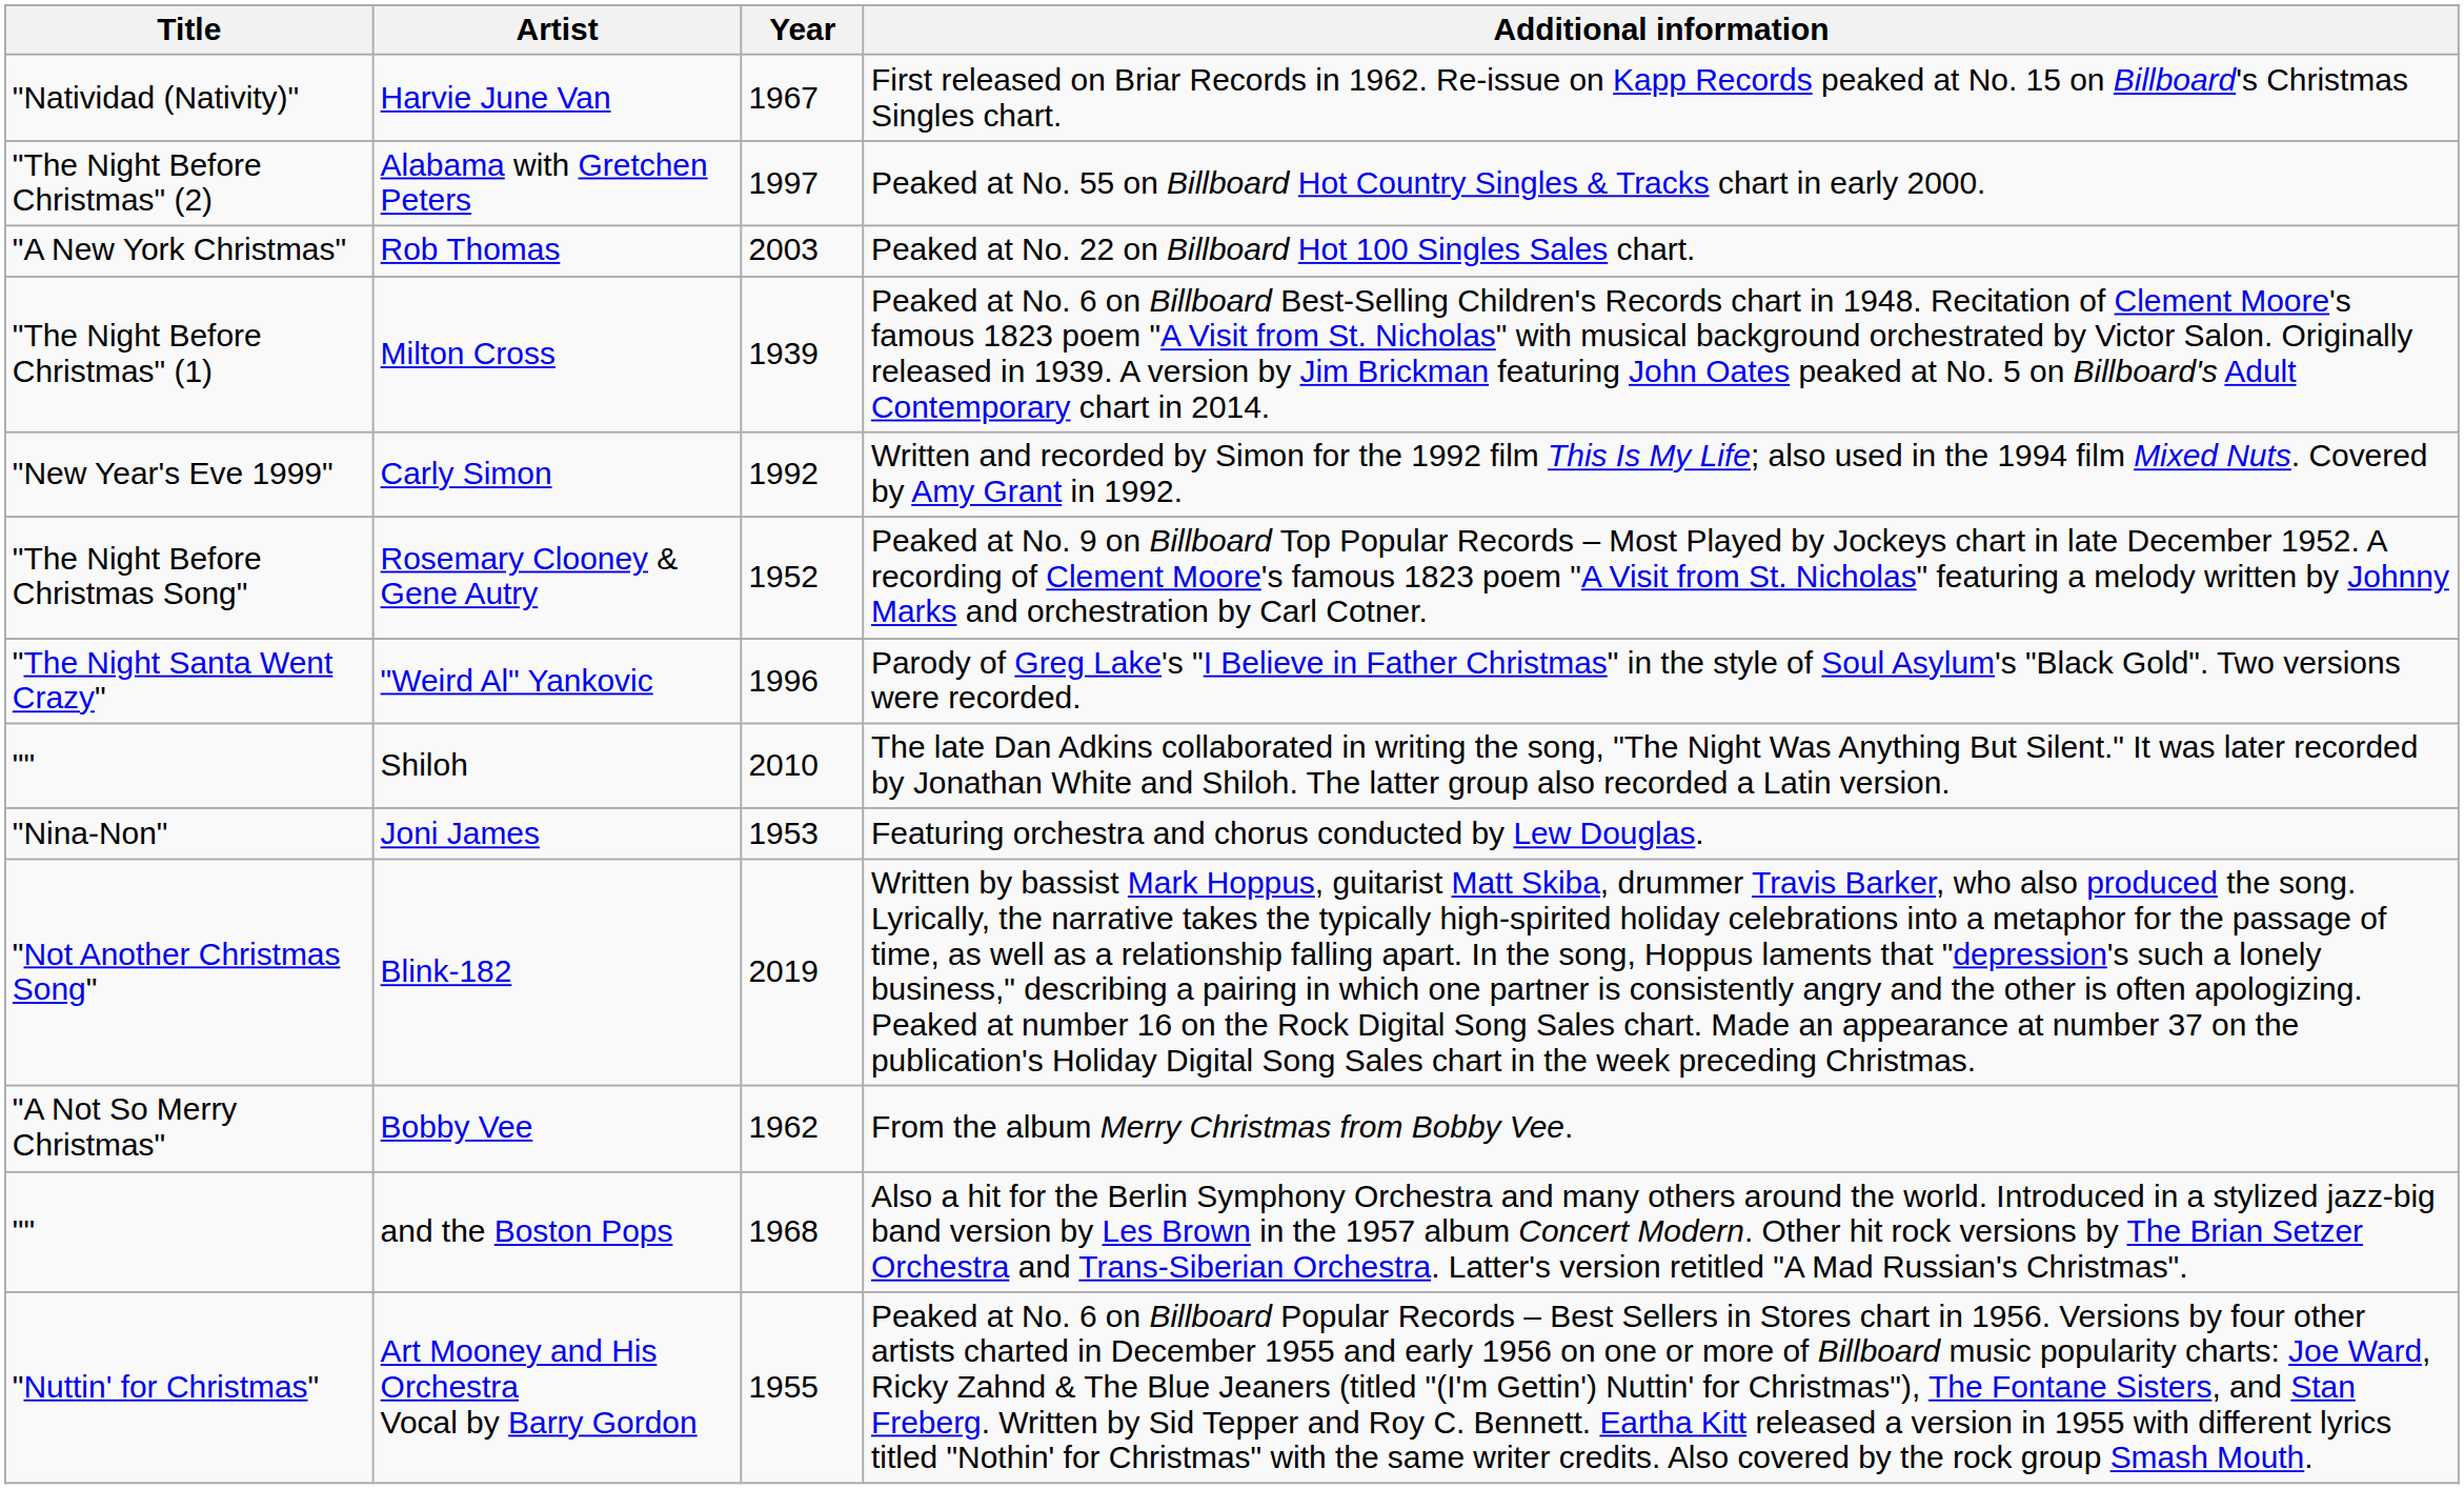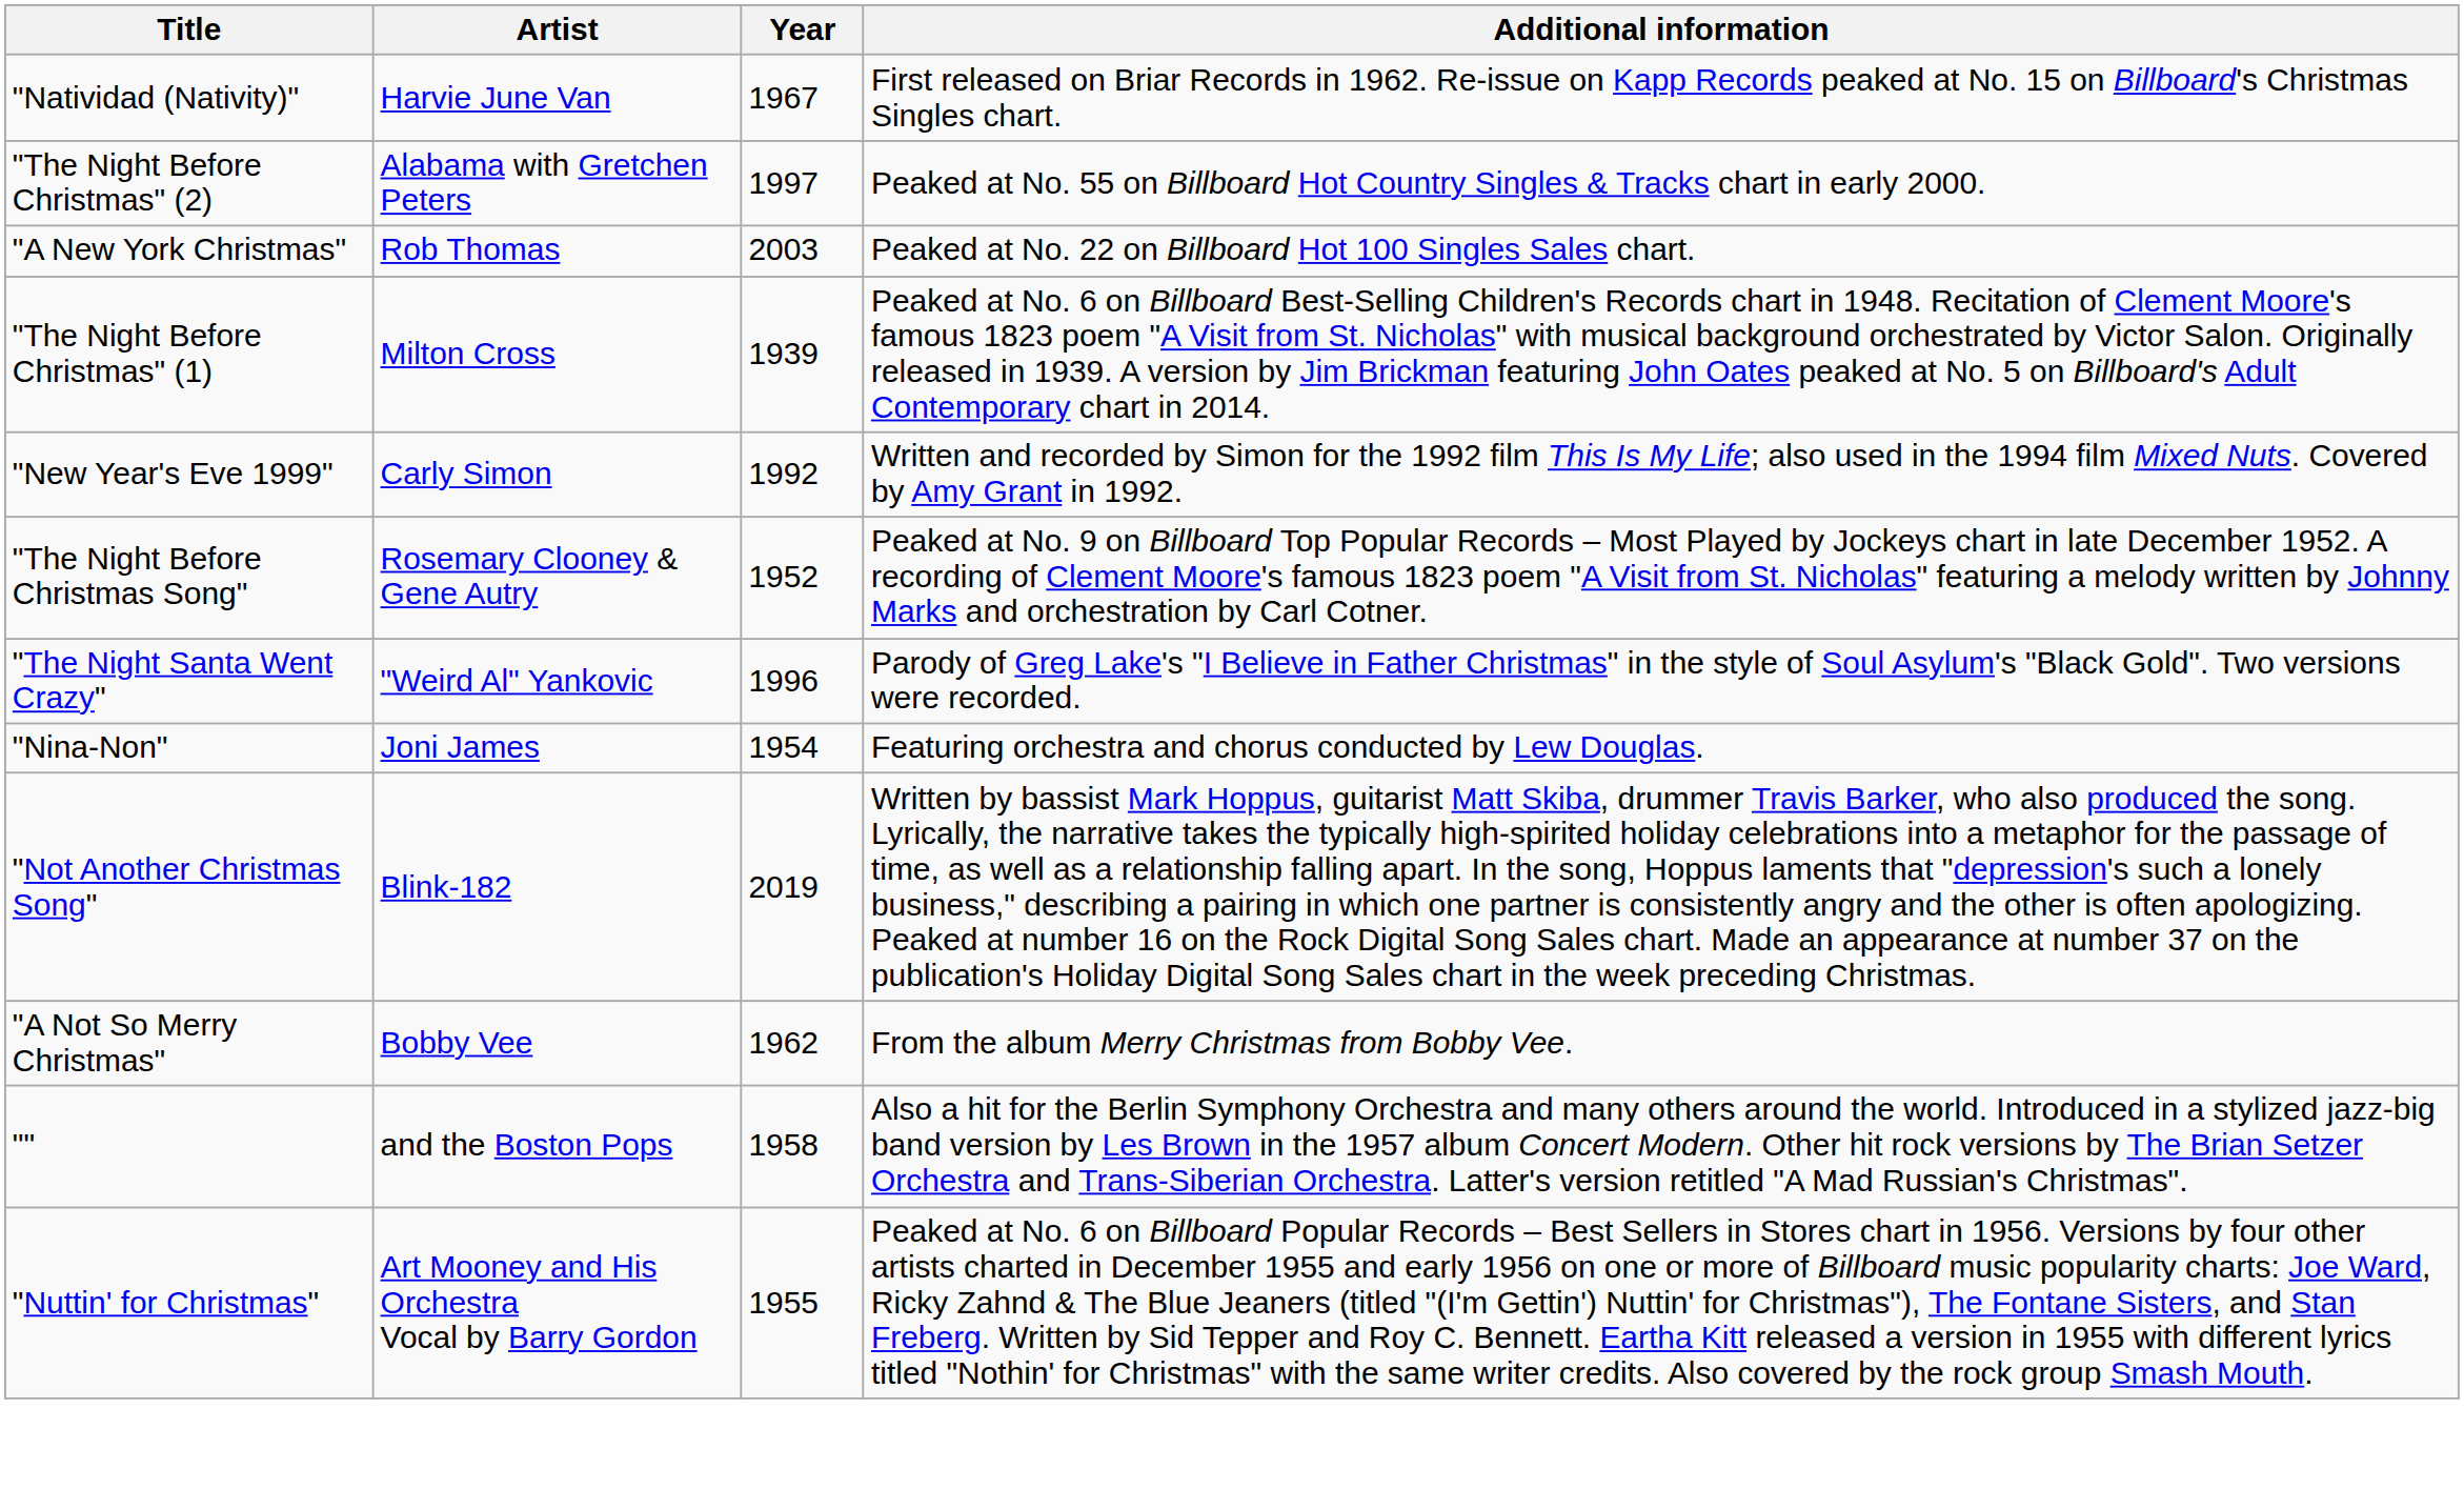 <table class="wikitable sortable" style="text-align: left;" width="auto">
 <tr>
 <th scope="col" style="width: 15%">Title</th>
 <th scope="col" style="width: 15%">Artist</th>
 <th scope="col" style="width: 5%">Year</th>
 <th class="unsortable" scope="col">Additional information</th>
 </tr>
 <tr>
 <td>"Natividad (Nativity)"</td>
 <td><a href='#'>Harvie June Van</a></td>
 <td>1967</td>
 <td>First released on Briar Records in 1962. Re-issue on <a href='#'>Kapp Records</a> peaked at No. 15 on <a href='#'><em>Billboard</em></a>'s Christmas Singles chart.</td>
 </tr>
 <tr>
 <td>"The Night Before Christmas" (2)</td>
 <td><a href='#'>Alabama</a> with <a href='#'>Gretchen Peters</a></td>
 <td>1997</td>
 <td>Peaked at No. 55 on <em>Billboard</em> <a href='#'>Hot Country Singles & Tracks</a> chart in early 2000.</td>
 </tr>
 <tr>
 <td>"A New York Christmas"</td>
 <td><a href='#'>Rob Thomas</a></td>
 <td>2003</td>
 <td>Peaked at No. 22 on <em>Billboard</em> <a href='#'>Hot 100 Singles Sales</a> chart.</td>
 </tr>
 <tr>
 <td>"The Night Before Christmas" (1)</td>
 <td><a href='#'>Milton Cross</a></td>
 <td>1939</td>
 <td>Peaked at No. 6 on <em>Billboard</em> Best-Selling Children's Records chart in 1948. Recitation of <a href='#'>Clement Moore</a>'s famous 1823 poem "<a href='#'>A Visit from St. Nicholas</a>" with musical background orchestrated by Victor Salon. Originally released in 1939. A version by <a href='#'>Jim Brickman</a> featuring <a href='#'>John Oates</a> peaked at No. 5 on <em>Billboard's</em> <a href='#'>Adult Contemporary</a> chart in 2014.</td>
 </tr>
 <tr>
 <td>"New Year's Eve 1999"</td>
 <td><a href='#'>Carly Simon</a></td>
 <td>1992</td>
 <td>Written and recorded by Simon for the 1992 film <em><a href='#'>This Is My Life</a></em>; also used in the 1994 film <em><a href='#'>Mixed Nuts</a></em>. Covered by <a href='#'>Amy Grant</a> in 1992.</td>
 </tr>
 <tr>
 <td>"The Night Before Christmas Song"</td>
 <td><a href='#'>Rosemary Clooney</a> & <a href='#'>Gene Autry</a></td>
 <td>1952</td>
 <td>Peaked at No. 9 on <em>Billboard</em> Top Popular Records – Most Played by Jockeys chart in late December 1952. A recording of <a href='#'>Clement Moore</a>'s famous 1823 poem "<a href='#'>A Visit from St. Nicholas</a>" featuring a melody written by <a href='#'>Johnny Marks</a> and orchestration by Carl Cotner.</td>
 </tr>
 <tr>
 <td>"<a href='#'>The Night Santa Went Crazy</a>"</td>
 <td><a href='#'>"Weird Al" Yankovic</a></td>
 <td>1996</td>
 <td>Parody of <a href='#'>Greg Lake</a>'s "<a href='#'>I Believe in Father Christmas</a>" in the style of <a href='#'>Soul Asylum</a>'s "Black Gold". Two versions were recorded.</td>
 </tr>
 <tr>
-<td>""</td>
-<td>Shiloh</td>
-<td>2010</td>
-<td>The late Dan Adkins collaborated in writing the song, "The Night Was Anything But Silent." It was later recorded by Jonathan White and Shiloh. The latter group also recorded a Latin version.</td>
-</tr>
-<tr>
 <td>"Nina-Non"</td>
 <td><a href='#'>Joni James</a></td>
-<td>1953</td>
+<td>1954</td>
 <td>Featuring orchestra and chorus conducted by <a href='#'>Lew Douglas</a>.</td>
 </tr>
 <tr>
 <td>"<a href='#'>Not Another Christmas Song</a>"</td>
 <td><a href='#'>Blink-182</a></td>
 <td>2019</td>
 <td>Written by bassist <a href='#'>Mark Hoppus</a>, guitarist <a href='#'>Matt Skiba</a>, drummer <a href='#'>Travis Barker</a>, who also <a href='#'>produced</a> the song. Lyrically, the narrative takes the typically high-spirited holiday celebrations into a metaphor for the passage of time, as well as a relationship falling apart. In the song, Hoppus laments that "<a href='#'>depression</a>'s such a lonely business," describing a pairing in which one partner is consistently angry and the other is often apologizing. Peaked at number 16 on the Rock Digital Song Sales chart. Made an appearance at number 37 on the publication's Holiday Digital Song Sales chart in the week preceding Christmas.</td>
 </tr>
 <tr>
 <td>"A Not So Merry Christmas"</td>
 <td><a href='#'>Bobby Vee</a></td>
 <td>1962</td>
 <td>From the album <em>Merry Christmas from Bobby Vee</em>.</td>
 </tr>
 <tr>
 <td>""</td>
 <td> and the <a href='#'>Boston Pops</a></td>
-<td>1968</td>
+<td>1958</td>
 <td>Also a hit for the Berlin Symphony Orchestra and many others around the world. Introduced in a stylized jazz-big band version by <a href='#'>Les Brown</a> in the 1957 album <em>Concert Modern</em>. Other hit rock versions by <a href='#'>The Brian Setzer Orchestra</a> and <a href='#'>Trans-Siberian Orchestra</a>. Latter's version retitled "A Mad Russian's Christmas".</td>
 </tr>
 <tr>
 <td>"<a href='#'>Nuttin' for Christmas</a>"</td>
 <td><a href='#'>Art Mooney and His Orchestra</a><br>Vocal by <a href='#'>Barry Gordon</a></td>
 <td>1955</td>
 <td>Peaked at No. 6 on <em>Billboard</em> Popular Records – Best Sellers in Stores chart in 1956. Versions by four other artists charted in December 1955 and early 1956 on one or more of <em>Billboard</em> music popularity charts: <a href='#'>Joe Ward</a>, Ricky Zahnd & The Blue Jeaners (titled "(I'm Gettin') Nuttin' for Christmas"), <a href='#'>The Fontane Sisters</a>, and <a href='#'>Stan Freberg</a>. Written by Sid Tepper and Roy C. Bennett. <a href='#'>Eartha Kitt</a> released a version in 1955 with different lyrics titled "Nothin' for Christmas" with the same writer credits. Also covered by the rock group <a href='#'>Smash Mouth</a>.</td>
 </tr>
 </table>
